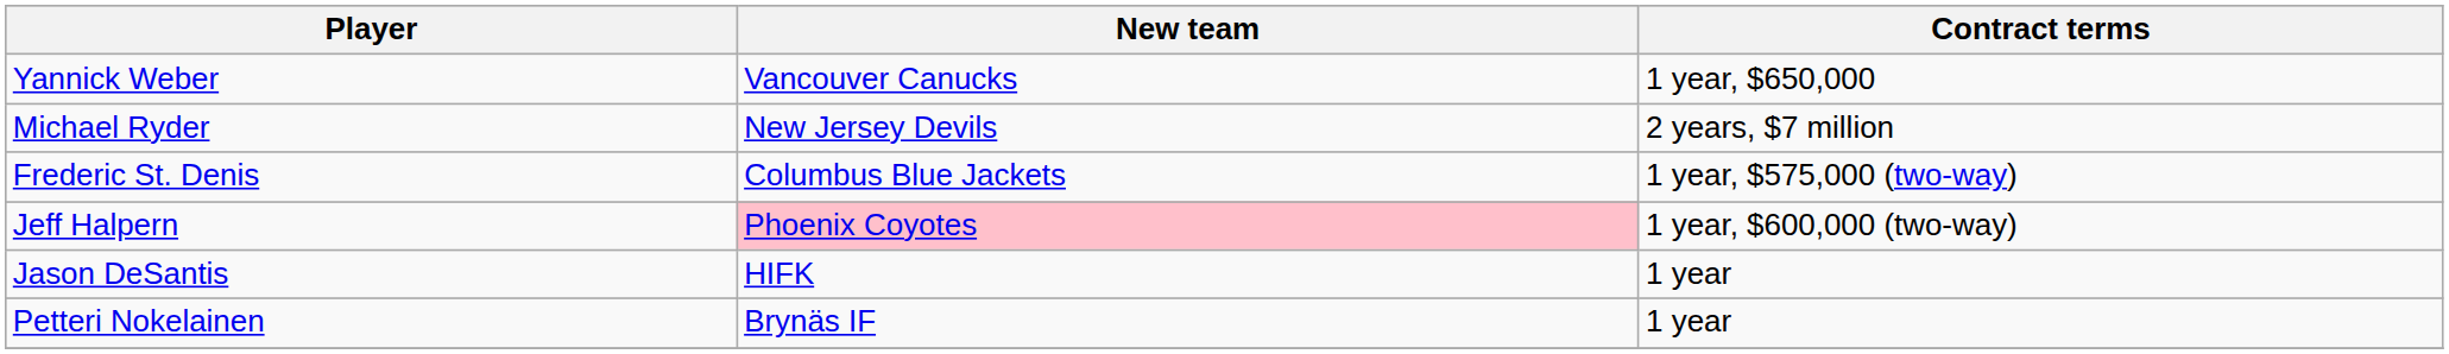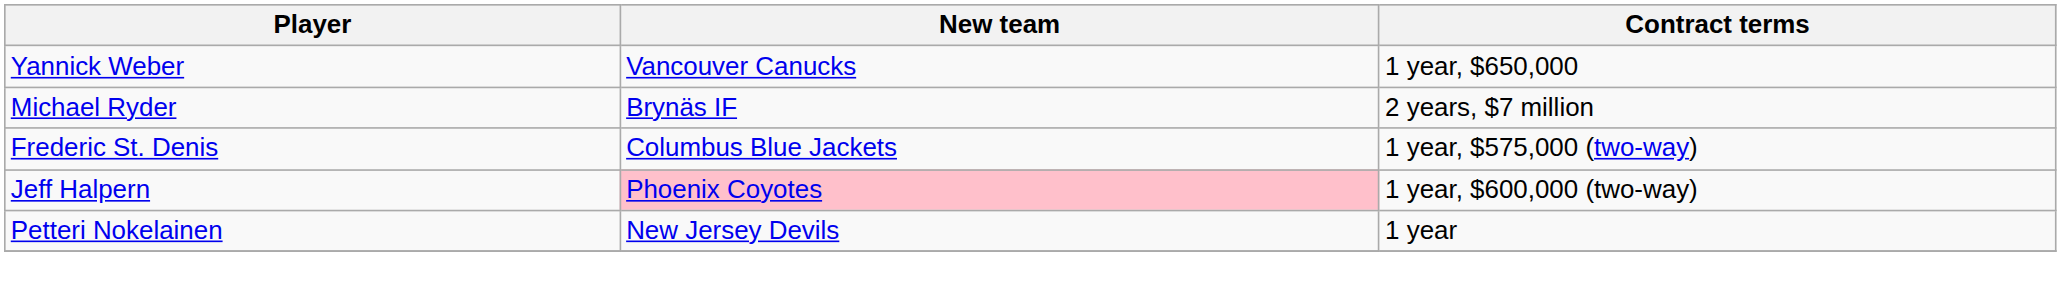 <table class="wikitable" style="width:80%;">
 <tr style="text-align:center; background:#ddd;">
 <th style="width:30%;">Player</th>
 <th style="width:37%;">New team</th>
 <th style="width:33%;">Contract terms</th>
 </tr>
 <tr>
 <td><a href='#'>Yannick Weber</a></td>
 <td><a href='#'>Vancouver Canucks</a></td>
 <td>1 year, $650,000</td>
 </tr>
 <tr>
 <td><a href='#'>Michael Ryder</a></td>
-<td><a href='#'>New Jersey Devils</a></td>
+<td><a href='#'>Brynäs IF</a></td>
 <td>2 years, $7 million</td>
 </tr>
 <tr>
 <td><a href='#'>Frederic St. Denis</a></td>
 <td><a href='#'>Columbus Blue Jackets</a></td>
 <td>1 year, $575,000 (<a href='#'>two-way</a>)</td>
 </tr>
 <tr>
 <td><a href='#'>Jeff Halpern</a></td>
 <td style="background: pink;"><a href='#'>Phoenix Coyotes</a></td>
 <td>1 year, $600,000 (two-way)</td>
 </tr>
 <tr>
-<td><a href='#'>Jason DeSantis</a></td>
-<td><a href='#'>HIFK</a></td>
-<td>1 year</td>
-</tr>
-<tr>
 <td><a href='#'>Petteri Nokelainen</a></td>
-<td><a href='#'>Brynäs IF</a></td>
+<td><a href='#'>New Jersey Devils</a></td>
 <td>1 year</td>
 </tr>
 <tr>
 </tr>
 </table>
